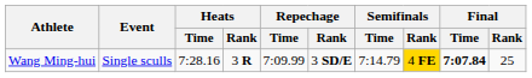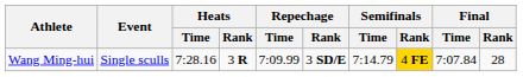 <table class="wikitable" style="font-size:90%;">
 <tr>
 <th rowspan="2">Athlete</th>
 <th rowspan="2">Event</th>
 <th colspan="2">Heats</th>
 <th colspan="2">Repechage</th>
 <th colspan="2">Semifinals</th>
 <th colspan="2">Final</th>
 </tr>
 <tr style="font-size:95%">
 <th>Time</th>
 <th>Rank</th>
 <th>Time</th>
 <th>Rank</th>
 <th>Time</th>
 <th>Rank</th>
 <th>Time</th>
 <th>Rank</th>
 </tr>
 <tr align=center>
 <td align=left><a href='#'>Wang Ming-hui</a></td>
 <td align=left><a href='#'>Single sculls</a></td>
 <td>7:28.16</td>
 <td>3 <strong>R</strong></td>
 <td>7:09.99</td>
 <td>3 <strong>SD/E</strong></td>
 <td>7:14.79</td>
 <td style="background: gold;">4 <strong>FE</strong></td>
-<td><strong>7:07.84</strong></td>
-<td>25</td>
+<td>7:07.84</td>
+<td>28</td>
 </tr>
 </table>
